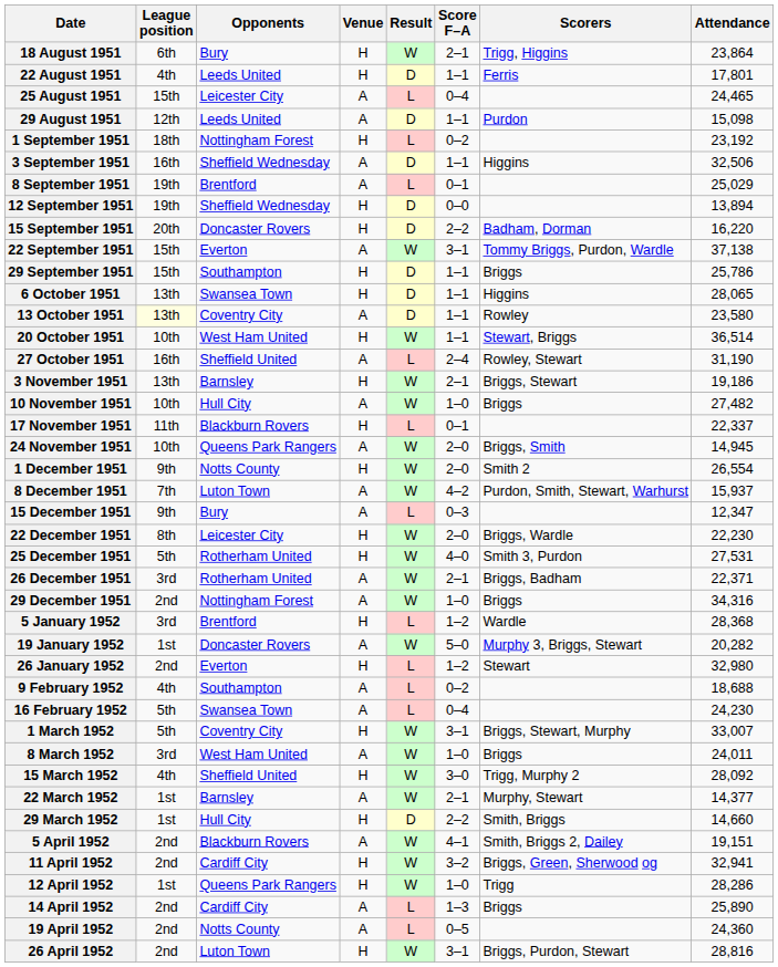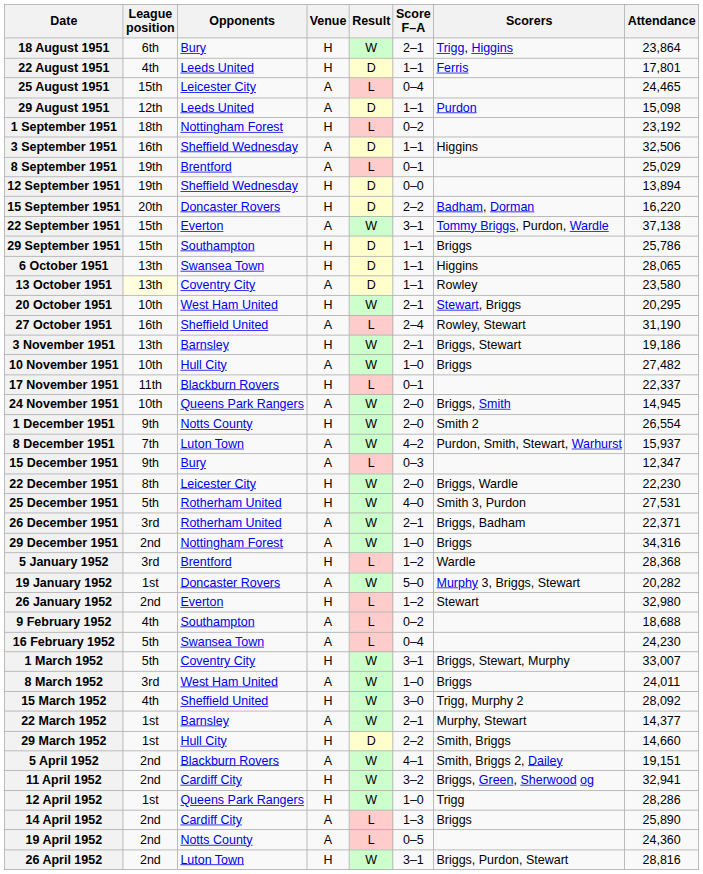 <table class="wikitable plainrowheaders" style="text-align:center">
 <tr>
 <th scope="col">Date</th>
 <th scope="col">League<br>position</th>
 <th scope="col">Opponents</th>
 <th scope="col">Venue</th>
 <th scope="col">Result</th>
 <th scope="col">Score<br>F–A</th>
 <th scope="col">Scorers</th>
 <th scope="col">Attendance</th>
 </tr>
 <tr>
 <th scope="row">18 August 1951</th>
 <td>6th</td>
 <td align="left"><a href='#'>Bury</a></td>
 <td>H</td>
 <td style=background:#cfc>W</td>
 <td>2–1</td>
 <td align="left"><a href='#'>Trigg</a>, <a href='#'>Higgins</a></td>
 <td>23,864</td>
 </tr>
 <tr>
 <th scope="row">22 August 1951</th>
 <td>4th</td>
 <td align="left"><a href='#'>Leeds United</a></td>
 <td>H</td>
 <td style=background:#ffc>D</td>
 <td>1–1</td>
 <td align="left"><a href='#'>Ferris</a></td>
 <td>17,801</td>
 </tr>
 <tr>
 <th scope="row">25 August 1951</th>
 <td>15th</td>
 <td align="left"><a href='#'>Leicester City</a></td>
 <td>A</td>
 <td style=background:#fcc>L</td>
 <td>0–4</td>
 <td></td>
 <td>24,465</td>
 </tr>
 <tr>
 <th scope="row">29 August 1951</th>
 <td>12th</td>
 <td align="left"><a href='#'>Leeds United</a></td>
 <td>A</td>
 <td style=background:#ffc>D</td>
 <td>1–1</td>
 <td align="left"><a href='#'>Purdon</a></td>
 <td>15,098</td>
 </tr>
 <tr>
 <th scope="row">1 September 1951</th>
 <td>18th</td>
 <td align="left"><a href='#'>Nottingham Forest</a></td>
 <td>H</td>
 <td style=background:#fcc>L</td>
 <td>0–2</td>
 <td></td>
 <td>23,192</td>
 </tr>
 <tr>
 <th scope="row">3 September 1951</th>
 <td>16th</td>
 <td align="left"><a href='#'>Sheffield Wednesday</a></td>
 <td>A</td>
 <td style=background:#ffc>D</td>
 <td>1–1</td>
 <td align="left">Higgins</td>
 <td>32,506</td>
 </tr>
 <tr>
 <th scope="row">8 September 1951</th>
 <td>19th</td>
 <td align="left"><a href='#'>Brentford</a></td>
 <td>A</td>
 <td style=background:#fcc>L</td>
 <td>0–1</td>
 <td></td>
 <td>25,029</td>
 </tr>
 <tr>
 <th scope="row">12 September 1951</th>
 <td>19th</td>
 <td align="left"><a href='#'>Sheffield Wednesday</a></td>
 <td>H</td>
 <td style=background:#ffc>D</td>
 <td>0–0</td>
 <td></td>
 <td>13,894</td>
 </tr>
 <tr>
 <th scope="row">15 September 1951</th>
 <td>20th</td>
 <td align="left"><a href='#'>Doncaster Rovers</a></td>
 <td>H</td>
 <td style=background:#ffc>D</td>
 <td>2–2</td>
 <td align="left"><a href='#'>Badham</a>, <a href='#'>Dorman</a></td>
 <td>16,220</td>
 </tr>
 <tr>
 <th scope="row">22 September 1951</th>
 <td>15th</td>
 <td align="left"><a href='#'>Everton</a></td>
 <td>A</td>
 <td style=background:#cfc>W</td>
 <td>3–1</td>
 <td align="left"><a href='#'>Tommy Briggs</a>, Purdon, <a href='#'>Wardle</a></td>
 <td>37,138</td>
 </tr>
 <tr>
 <th scope="row">29 September 1951</th>
 <td>15th</td>
 <td align="left"><a href='#'>Southampton</a></td>
 <td>H</td>
 <td style=background:#ffc>D</td>
 <td>1–1</td>
 <td align="left">Briggs</td>
 <td>25,786</td>
 </tr>
 <tr>
 <th scope="row">6 October 1951</th>
 <td>13th</td>
 <td align="left"><a href='#'>Swansea Town</a></td>
 <td>H</td>
 <td style=background:#ffc>D</td>
 <td>1–1</td>
 <td align="left">Higgins</td>
 <td>28,065</td>
 </tr>
 <tr>
 <th scope="row">13 October 1951</th>
 <td style="background: lightyellow;">13th</td>
 <td align="left"><a href='#'>Coventry City</a></td>
 <td>A</td>
 <td style=background:#ffc>D</td>
 <td>1–1</td>
 <td align="left">Rowley</td>
 <td>23,580</td>
 </tr>
 <tr>
 <th scope="row">20 October 1951</th>
 <td>10th</td>
 <td align="left"><a href='#'>West Ham United</a></td>
 <td>H</td>
 <td style=background:#cfc>W</td>
-<td>1–1</td>
+<td>2–1</td>
 <td align="left"><a href='#'>Stewart</a>, Briggs</td>
-<td>36,514</td>
+<td>20,295</td>
 </tr>
 <tr>
 <th scope="row">27 October 1951</th>
 <td>16th</td>
 <td align="left"><a href='#'>Sheffield United</a></td>
 <td>A</td>
 <td style=background:#fcc>L</td>
 <td>2–4</td>
 <td align="left">Rowley, Stewart</td>
 <td>31,190</td>
 </tr>
 <tr>
 <th scope="row">3 November 1951</th>
 <td>13th</td>
 <td align="left"><a href='#'>Barnsley</a></td>
 <td>H</td>
 <td style=background:#cfc>W</td>
 <td>2–1</td>
 <td align="left">Briggs, Stewart</td>
 <td>19,186</td>
 </tr>
 <tr>
 <th scope="row">10 November 1951</th>
 <td>10th</td>
 <td align="left"><a href='#'>Hull City</a></td>
 <td>A</td>
 <td style=background:#cfc>W</td>
 <td>1–0</td>
 <td align="left">Briggs</td>
 <td>27,482</td>
 </tr>
 <tr>
 <th scope="row">17 November 1951</th>
 <td>11th</td>
 <td align="left"><a href='#'>Blackburn Rovers</a></td>
 <td>H</td>
 <td style=background:#fcc>L</td>
 <td>0–1</td>
 <td></td>
 <td>22,337</td>
 </tr>
 <tr>
 <th scope="row">24 November 1951</th>
 <td>10th</td>
 <td align="left"><a href='#'>Queens Park Rangers</a></td>
 <td>A</td>
 <td style=background:#cfc>W</td>
 <td>2–0</td>
 <td align="left">Briggs, <a href='#'>Smith</a></td>
 <td>14,945</td>
 </tr>
 <tr>
 <th scope="row">1 December 1951</th>
 <td>9th</td>
 <td align="left"><a href='#'>Notts County</a></td>
 <td>H</td>
 <td style=background:#cfc>W</td>
 <td>2–0</td>
 <td align="left">Smith 2</td>
 <td>26,554</td>
 </tr>
 <tr>
 <th scope="row">8 December 1951</th>
 <td>7th</td>
 <td align="left"><a href='#'>Luton Town</a></td>
 <td>A</td>
 <td style=background:#cfc>W</td>
 <td>4–2</td>
 <td align="left">Purdon, Smith, Stewart, <a href='#'>Warhurst</a></td>
 <td>15,937</td>
 </tr>
 <tr>
 <th scope="row">15 December 1951</th>
 <td>9th</td>
 <td align="left"><a href='#'>Bury</a></td>
 <td>A</td>
 <td style=background:#fcc>L</td>
 <td>0–3</td>
 <td></td>
 <td>12,347</td>
 </tr>
 <tr>
 <th scope="row">22 December 1951</th>
 <td>8th</td>
 <td align="left"><a href='#'>Leicester City</a></td>
 <td>H</td>
 <td style=background:#cfc>W</td>
 <td>2–0</td>
 <td align="left">Briggs, Wardle</td>
 <td>22,230</td>
 </tr>
 <tr>
 <th scope="row">25 December 1951</th>
 <td>5th</td>
 <td align="left"><a href='#'>Rotherham United</a></td>
 <td>H</td>
 <td style=background:#cfc>W</td>
 <td>4–0</td>
 <td align="left">Smith 3, Purdon</td>
 <td>27,531</td>
 </tr>
 <tr>
 <th scope="row">26 December 1951</th>
 <td>3rd</td>
 <td align="left"><a href='#'>Rotherham United</a></td>
 <td>A</td>
 <td style=background:#cfc>W</td>
 <td>2–1</td>
 <td align="left">Briggs, Badham</td>
 <td>22,371</td>
 </tr>
 <tr>
 <th scope="row">29 December 1951</th>
 <td>2nd</td>
 <td align="left"><a href='#'>Nottingham Forest</a></td>
 <td>A</td>
 <td style=background:#cfc>W</td>
 <td>1–0</td>
 <td align="left">Briggs</td>
 <td>34,316</td>
 </tr>
 <tr>
 <th scope="row">5 January 1952</th>
 <td>3rd</td>
 <td align="left"><a href='#'>Brentford</a></td>
 <td>H</td>
 <td style=background:#fcc>L</td>
 <td>1–2</td>
 <td align="left">Wardle</td>
 <td>28,368</td>
 </tr>
 <tr>
 <th scope="row">19 January 1952</th>
 <td>1st</td>
 <td align="left"><a href='#'>Doncaster Rovers</a></td>
 <td>A</td>
 <td style=background:#cfc>W</td>
 <td>5–0</td>
 <td align="left"><a href='#'>Murphy</a> 3, Briggs, Stewart</td>
 <td>20,282</td>
 </tr>
 <tr>
 <th scope="row">26 January 1952</th>
 <td>2nd</td>
 <td align="left"><a href='#'>Everton</a></td>
 <td>H</td>
 <td style=background:#fcc>L</td>
 <td>1–2</td>
 <td align="left">Stewart</td>
 <td>32,980</td>
 </tr>
 <tr>
 <th scope="row">9 February 1952</th>
 <td>4th</td>
 <td align="left"><a href='#'>Southampton</a></td>
 <td>A</td>
 <td style=background:#fcc>L</td>
 <td>0–2</td>
 <td></td>
 <td>18,688</td>
 </tr>
 <tr>
 <th scope="row">16 February 1952</th>
 <td>5th</td>
 <td align="left"><a href='#'>Swansea Town</a></td>
 <td>A</td>
 <td style=background:#fcc>L</td>
 <td>0–4</td>
 <td></td>
 <td>24,230</td>
 </tr>
 <tr>
 <th scope="row">1 March 1952</th>
 <td>5th</td>
 <td align="left"><a href='#'>Coventry City</a></td>
 <td>H</td>
 <td style=background:#cfc>W</td>
 <td>3–1</td>
 <td align="left">Briggs, Stewart, Murphy</td>
 <td>33,007</td>
 </tr>
 <tr>
 <th scope="row">8 March 1952</th>
 <td>3rd</td>
 <td align="left"><a href='#'>West Ham United</a></td>
 <td>A</td>
 <td style=background:#cfc>W</td>
 <td>1–0</td>
 <td align="left">Briggs</td>
 <td>24,011</td>
 </tr>
 <tr>
 <th scope="row">15 March 1952</th>
 <td>4th</td>
 <td align="left"><a href='#'>Sheffield United</a></td>
 <td>H</td>
 <td style=background:#cfc>W</td>
 <td>3–0</td>
 <td align="left">Trigg, Murphy 2</td>
 <td>28,092</td>
 </tr>
 <tr>
 <th scope="row">22 March 1952</th>
 <td>1st</td>
 <td align="left"><a href='#'>Barnsley</a></td>
 <td>A</td>
 <td style=background:#cfc>W</td>
 <td>2–1</td>
 <td align="left">Murphy, Stewart</td>
 <td>14,377</td>
 </tr>
 <tr>
 <th scope="row">29 March 1952</th>
 <td>1st</td>
 <td align="left"><a href='#'>Hull City</a></td>
 <td>H</td>
 <td style=background:#ffc>D</td>
 <td>2–2</td>
 <td align="left">Smith, Briggs</td>
 <td>14,660</td>
 </tr>
 <tr>
 <th scope="row">5 April 1952</th>
 <td>2nd</td>
 <td align="left"><a href='#'>Blackburn Rovers</a></td>
 <td>A</td>
 <td style=background:#cfc>W</td>
 <td>4–1</td>
 <td align="left">Smith, Briggs 2, <a href='#'>Dailey</a></td>
 <td>19,151</td>
 </tr>
 <tr>
 <th scope="row">11 April 1952</th>
 <td>2nd</td>
 <td align="left"><a href='#'>Cardiff City</a></td>
 <td>H</td>
 <td style=background:#cfc>W</td>
 <td>3–2</td>
 <td align="left">Briggs, <a href='#'>Green</a>, <a href='#'>Sherwood</a> <a href='#'>og</a></td>
 <td>32,941</td>
 </tr>
 <tr>
 <th scope="row">12 April 1952</th>
 <td>1st</td>
 <td align="left"><a href='#'>Queens Park Rangers</a></td>
 <td>H</td>
 <td style=background:#cfc>W</td>
 <td>1–0</td>
 <td align="left">Trigg</td>
 <td>28,286</td>
 </tr>
 <tr>
 <th scope="row">14 April 1952</th>
 <td>2nd</td>
 <td align="left"><a href='#'>Cardiff City</a></td>
 <td>A</td>
 <td style=background:#fcc>L</td>
 <td>1–3</td>
 <td align="left">Briggs</td>
 <td>25,890</td>
 </tr>
 <tr>
 <th scope="row">19 April 1952</th>
 <td>2nd</td>
 <td align="left"><a href='#'>Notts County</a></td>
 <td>A</td>
 <td style=background:#fcc>L</td>
 <td>0–5</td>
 <td></td>
 <td>24,360</td>
 </tr>
 <tr>
 <th scope="row">26 April 1952</th>
 <td>2nd</td>
 <td align="left"><a href='#'>Luton Town</a></td>
 <td>H</td>
 <td style=background:#cfc>W</td>
 <td>3–1</td>
 <td align="left">Briggs, Purdon, Stewart</td>
 <td>28,816</td>
 </tr>
 </table>
